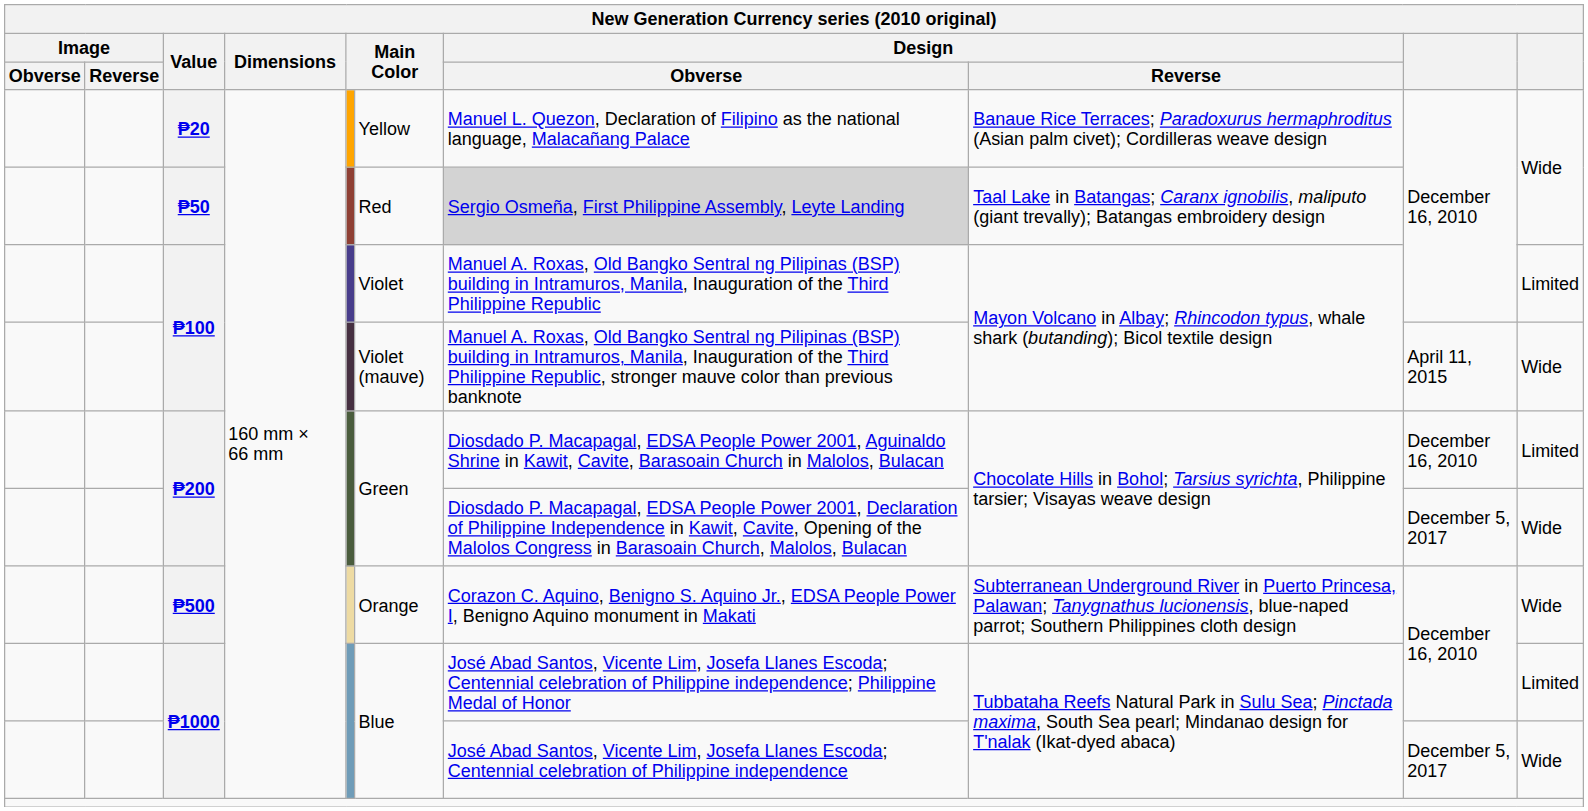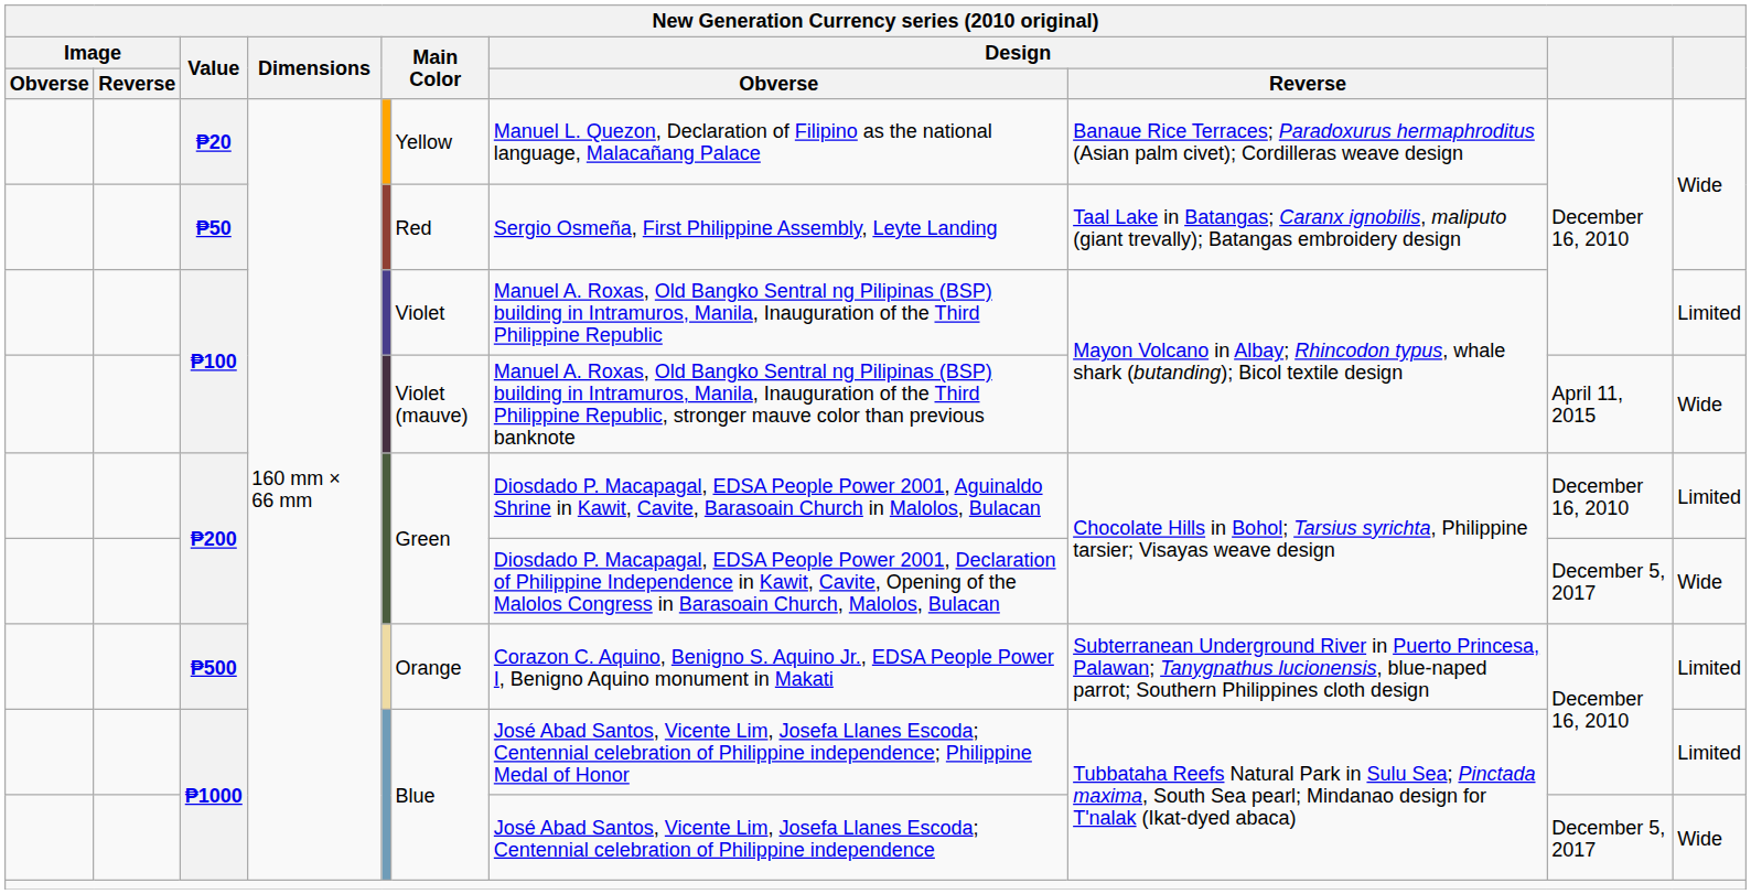 <table class="wikitable"  style="margin:auto; font-size:90%;">
 <tr>
 <th colspan="10">New Generation Currency series (2010 original)</th>
 </tr>
 <tr>
 <th colspan="2">Image</th>
 <th rowspan="2">Value</th>
 <th rowspan="2">Dimensions</th>
 <th rowspan="2" colspan="2">Main Color</th>
 <th colspan="2">Design</th>
 <th rowspan="2"></th>
 <th rowspan="2"></th>
 </tr>
 <tr>
 <th>Obverse</th>
 <th>Reverse</th>
 <th>Obverse</th>
 <th>Reverse</th>
 </tr>
 <tr style="height:62px">
 <td style="text-align=center;"></td>
 <td style="text-align=center;"></td>
 <th><a href='#'>₱20</a></th>
 <td rowspan="9" style="text-align=center;">160 mm × 66 mm</td>
 <td style="text-align=center; background:orange;"></td>
 <td>Yellow</td>
 <td><a href='#'>Manuel L. Quezon</a>, Declaration of <a href='#'>Filipino</a> as the national language, <a href='#'>Malacañang Palace</a></td>
 <td><a href='#'>Banaue Rice Terraces</a>; <em><a href='#'>Paradoxurus hermaphroditus</a></em> (Asian palm civet); Cordilleras weave design</td>
 <td rowspan="3">December 16, 2010</td>
 <td rowspan="2">Wide</td>
 </tr>
 <tr style="height:62px">
 <td style="text-align=center;"></td>
 <td style="text-align=center;"></td>
 <th><a href='#'>₱50</a></th>
 <td style="text-align=center; background:#8F4034;"></td>
 <td>Red</td>
-<td style="background: lightgrey;"><a href='#'>Sergio Osmeña</a>, <a href='#'>First Philippine Assembly</a>, <a href='#'>Leyte Landing</a></td>
+<td><a href='#'>Sergio Osmeña</a>, <a href='#'>First Philippine Assembly</a>, <a href='#'>Leyte Landing</a></td>
 <td><a href='#'>Taal Lake</a> in <a href='#'>Batangas</a>; <em><a href='#'>Caranx ignobilis</a></em>, <em>maliputo</em> (giant trevally); Batangas embroidery design</td>
 </tr>
 <tr style="height:62px">
 <td style="text-align=center;"></td>
 <td style="text-align=center;"></td>
 <th rowspan="2"><a href='#'>₱100</a></th>
 <td style="text-align=center; background: DarkSlateBlue;"></td>
 <td>Violet</td>
 <td><a href='#'>Manuel A. Roxas</a>, <a href='#'>Old Bangko Sentral ng Pilipinas (BSP) building in Intramuros, Manila</a>, Inauguration of the <a href='#'>Third Philippine Republic</a></td>
 <td rowspan="2"><a href='#'>Mayon Volcano</a> in <a href='#'>Albay</a>; <em><a href='#'>Rhincodon typus</a></em>, whale shark (<em>butanding</em>); Bicol textile design</td>
 <td>Limited</td>
 </tr>
 <tr style="height:62px">
 <td style="text-align=center;"></td>
 <td style="text-align=center;"></td>
 <td style="text-align=center; background:#463041;"></td>
 <td>Violet (mauve)</td>
 <td><a href='#'>Manuel A. Roxas</a>, <a href='#'>Old Bangko Sentral ng Pilipinas (BSP) building in Intramuros, Manila</a>, Inauguration of the <a href='#'>Third Philippine Republic</a>, stronger mauve color than previous banknote</td>
 <td>April 11, 2015</td>
 <td>Wide</td>
 </tr>
 <tr style="height:62px">
 <td style="text-align=center;"></td>
 <td style="text-align=center;"></td>
 <th rowspan="2"><a href='#'>₱200</a></th>
 <td rowspan="2" style="text-align=center; background:#4A5C3D;"></td>
 <td rowspan="2">Green</td>
 <td><a href='#'>Diosdado P. Macapagal</a>, <a href='#'>EDSA People Power 2001</a>, <a href='#'>Aguinaldo Shrine</a> in <a href='#'>Kawit</a>, <a href='#'>Cavite</a>, <a href='#'>Barasoain Church</a> in <a href='#'>Malolos</a>, <a href='#'>Bulacan</a></td>
 <td rowspan="2"><a href='#'>Chocolate Hills</a> in <a href='#'>Bohol</a>; <em><a href='#'>Tarsius syrichta</a></em>, Philippine tarsier; Visayas weave design</td>
 <td>December 16, 2010</td>
 <td>Limited</td>
 </tr>
 <tr style="height:62px">
 <td style="text-align=center;"></td>
 <td style="text-align=center;"></td>
 <td><a href='#'>Diosdado P. Macapagal</a>, <a href='#'>EDSA People Power 2001</a>, <a href='#'>Declaration of Philippine Independence</a> in <a href='#'>Kawit</a>, <a href='#'>Cavite</a>, Opening of the <a href='#'>Malolos Congress</a> in <a href='#'>Barasoain Church</a>, <a href='#'>Malolos</a>, <a href='#'>Bulacan</a></td>
 <td>December 5, 2017</td>
 <td>Wide</td>
 </tr>
 <tr style="height:62px">
 <td style="text-align=center;"></td>
 <td style="text-align=center;"></td>
 <th><a href='#'>₱500</a></th>
 <td style="text-align=center; background:#eedba3;"></td>
 <td>Orange</td>
 <td><a href='#'>Corazon C. Aquino</a>, <a href='#'>Benigno S. Aquino Jr.</a>, <a href='#'>EDSA People Power I</a>, Benigno Aquino monument in <a href='#'>Makati</a></td>
 <td><a href='#'>Subterranean Underground River</a> in <a href='#'>Puerto Princesa, Palawan</a>; <em><a href='#'>Tanygnathus lucionensis</a></em>, blue-naped parrot; Southern Philippines cloth design</td>
 <td rowspan="2">December 16, 2010</td>
-<td>Wide</td>
+<td>Limited</td>
 </tr>
 <tr style="height:62px">
 <td style="text-align=center;"></td>
 <td style="text-align=center;"></td>
 <th rowspan="2"><a href='#'>₱1000</a></th>
 <td rowspan="2" style="text-align=center; background:#6F9CB8;"></td>
 <td rowspan="2">Blue</td>
 <td><a href='#'>José Abad Santos</a>, <a href='#'>Vicente Lim</a>, <a href='#'>Josefa Llanes Escoda</a>; <a href='#'>Centennial celebration of Philippine independence</a>; <a href='#'>Philippine Medal of Honor</a></td>
 <td rowspan="2"><a href='#'>Tubbataha Reefs</a> Natural Park in <a href='#'>Sulu Sea</a>; <em><a href='#'>Pinctada maxima</a></em>, South Sea pearl; Mindanao design for <a href='#'>T'nalak</a> (Ikat-dyed abaca)</td>
 <td>Limited</td>
 </tr>
 <tr style="height:62px">
 <td style="text-align=center;"></td>
 <td style="text-align=center;"></td>
 <td><a href='#'>José Abad Santos</a>, <a href='#'>Vicente Lim</a>, <a href='#'>Josefa Llanes Escoda</a>; <a href='#'>Centennial celebration of Philippine independence</a></td>
 <td>December 5, 2017</td>
 <td>Wide</td>
 </tr>
 <tr>
 <td colspan="10"></td>
 </tr>
 </table>
